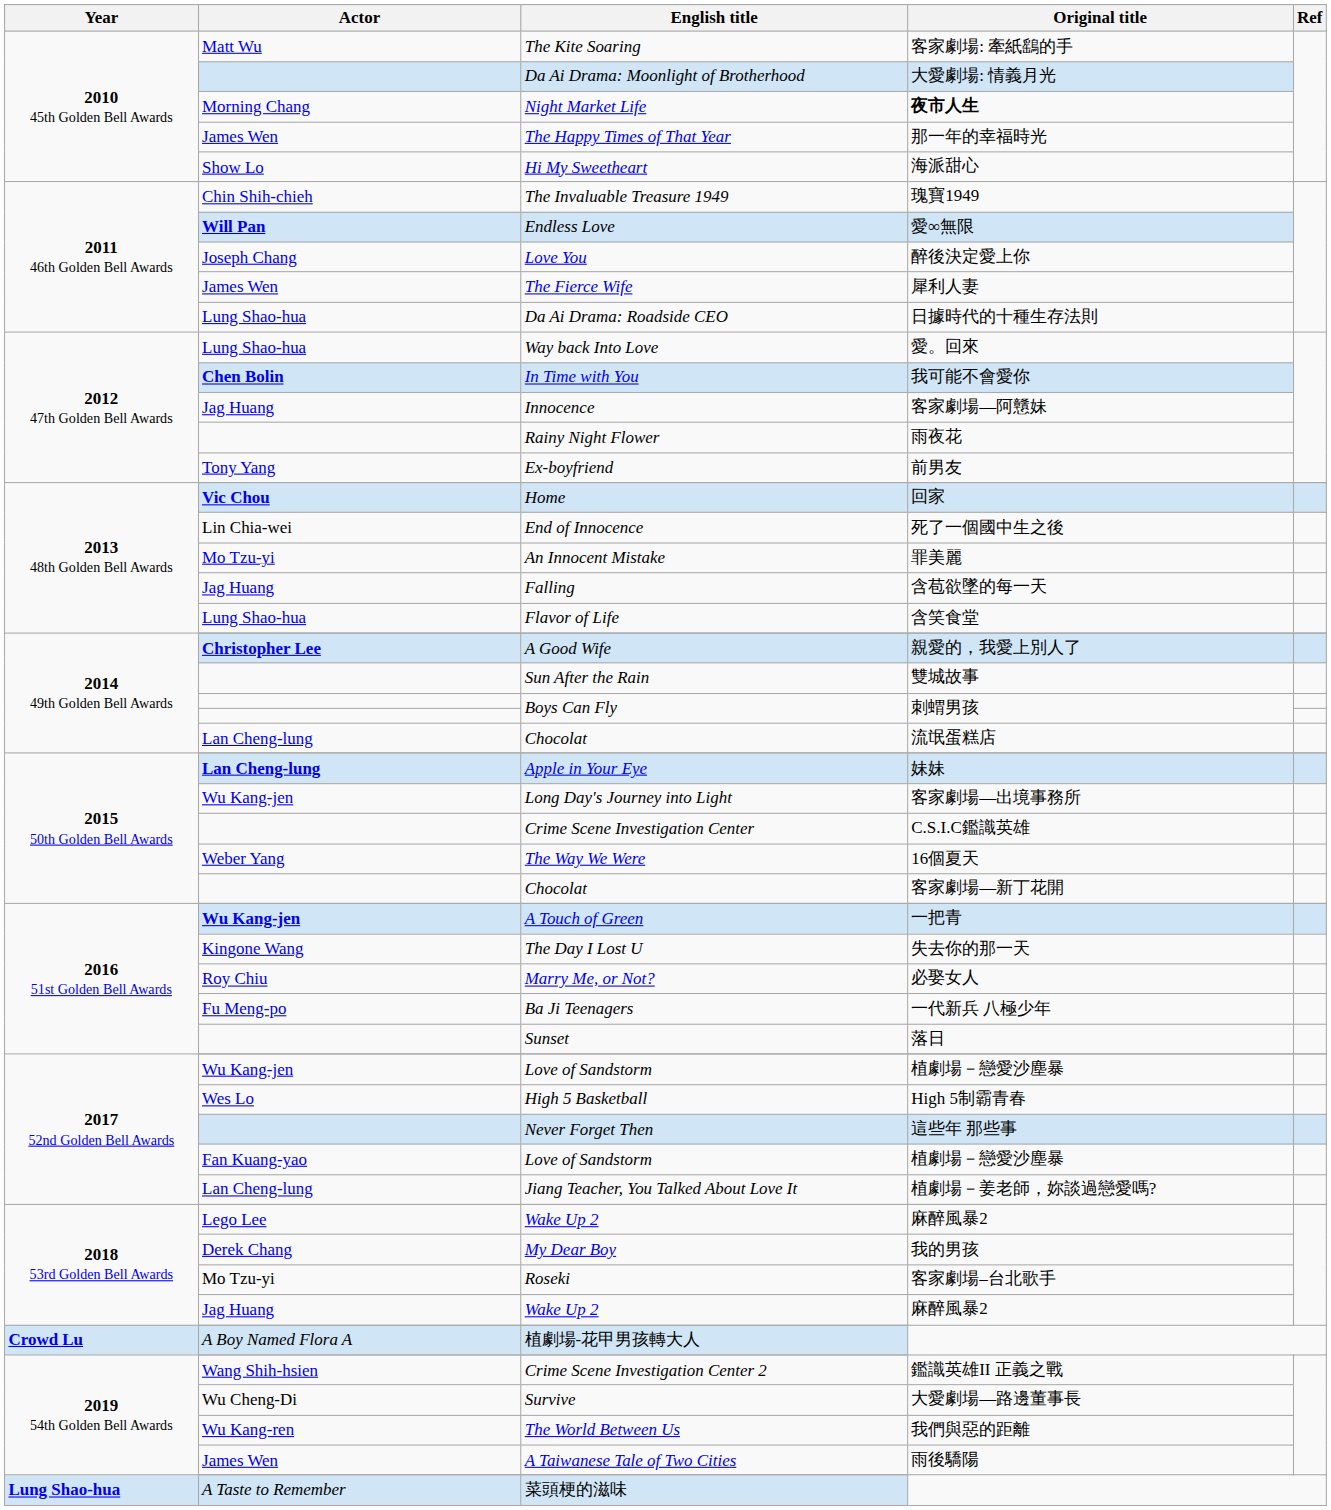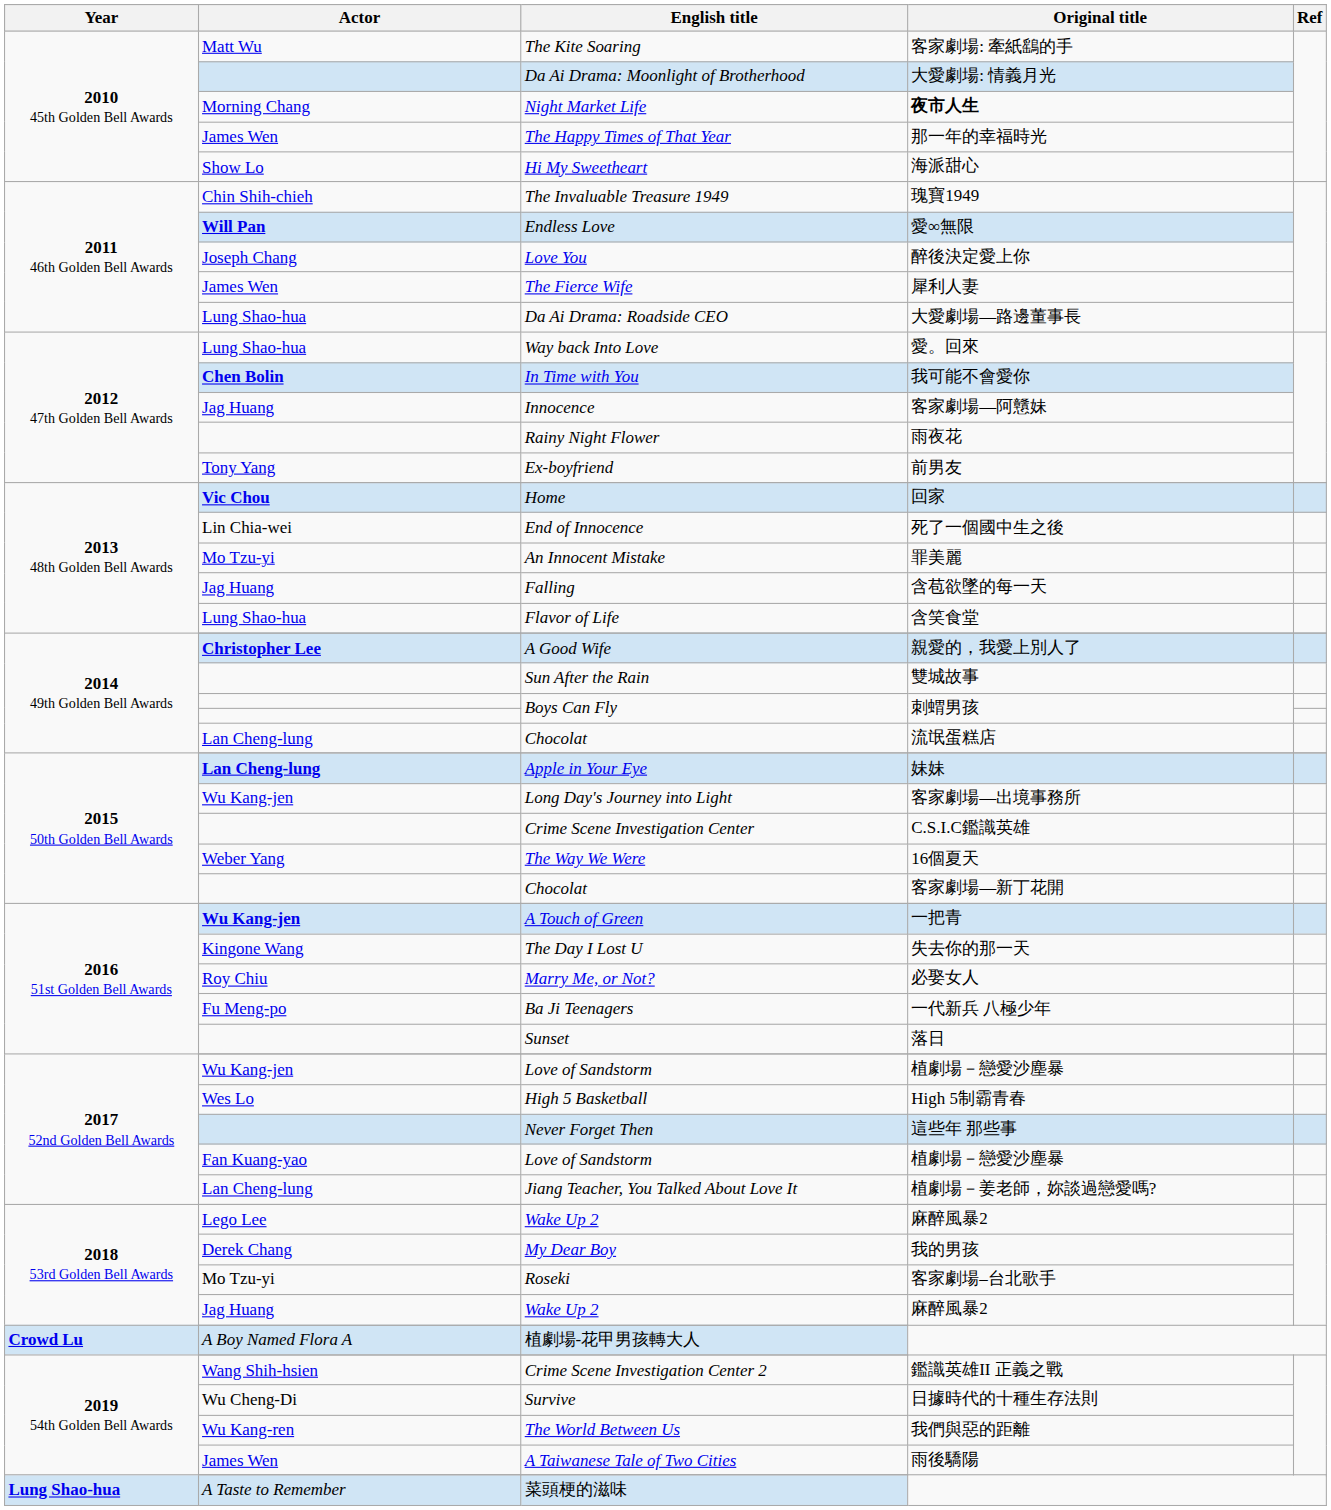 <table class="wikitable">
 <tr style="background:#bebebe;">
 <th style="width:15%;">Year</th>
 <th style="width:25%;">Actor</th>
 <th style="width:30%;">English title</th>
 <th style="width:30%;">Original title</th>
 <th style="width:2%;">Ref</th>
 </tr>
 <tr>
 <td rowspan=5 style="text-align:center"><strong>2010</strong> <br> <small>45th Golden Bell Awards</small></td>
 <td><a href='#'>Matt Wu</a></td>
 <td><em>The Kite Soaring</em></td>
 <td>客家劇場: 牽紙鷂的手</td>
 <td rowspan=5></td>
 </tr>
 <tr style="background:#d0e5f5;">
 <td><strong></strong></td>
 <td><em>Da Ai Drama: Moonlight of Brotherhood</em></td>
 <td>大愛劇場: 情義月光</td>
 </tr>
 <tr>
 <td><a href='#'>Morning Chang</a></td>
 <td><em><a href='#'>Night Market Life</a></em></td>
 <td><strong>夜市人生</strong></td>
 </tr>
 <tr>
 <td><a href='#'>James Wen</a></td>
 <td><em><a href='#'>The Happy Times of That Year</a></em></td>
 <td>那一年的幸福時光</td>
 </tr>
 <tr>
 <td><a href='#'>Show Lo</a></td>
 <td><em><a href='#'>Hi My Sweetheart</a></em></td>
 <td>海派甜心</td>
 </tr>
 <tr>
 <td rowspan=5 style="text-align:center"><strong>2011</strong> <br> <small>46th Golden Bell Awards</small></td>
 <td><a href='#'>Chin Shih-chieh</a></td>
 <td><em>The Invaluable Treasure 1949</em></td>
 <td>瑰寶1949</td>
 <td rowspan=5></td>
 </tr>
 <tr style="background:#d0e5f5;">
 <td><strong><a href='#'>Will Pan</a></strong></td>
 <td><em>Endless Love</em></td>
 <td>愛∞無限</td>
 </tr>
 <tr>
 <td><a href='#'>Joseph Chang</a></td>
 <td><em><a href='#'>Love You</a></em></td>
 <td>醉後決定愛上你</td>
 </tr>
 <tr>
 <td><a href='#'>James Wen</a></td>
 <td><em><a href='#'>The Fierce Wife</a></em></td>
 <td>犀利人妻</td>
 </tr>
 <tr>
 <td><a href='#'>Lung Shao-hua</a></td>
 <td><em>Da Ai Drama: Roadside CEO</em></td>
-<td>日據時代的十種生存法則</td>
+<td>大愛劇場—路邊董事長</td>
 </tr>
 <tr>
 <td rowspan=5 style="text-align:center"><strong>2012</strong> <br> <small>47th Golden Bell Awards</small></td>
 <td><a href='#'>Lung Shao-hua</a></td>
 <td><em>Way back Into Love</em></td>
 <td>愛。回來</td>
 <td rowspan=5></td>
 </tr>
 <tr style="background:#d0e5f5;">
 <td><strong><a href='#'>Chen Bolin</a></strong></td>
 <td><em><a href='#'>In Time with You</a></em></td>
 <td>我可能不會愛你</td>
 </tr>
 <tr>
 <td><a href='#'>Jag Huang</a></td>
 <td><em>Innocence</em></td>
 <td>客家劇場—阿戇妹</td>
 </tr>
 <tr>
 <td></td>
 <td><em>Rainy Night Flower</em></td>
 <td>雨夜花</td>
 </tr>
 <tr>
 <td><a href='#'>Tony Yang</a></td>
 <td><em>Ex-boyfriend</em></td>
 <td>前男友</td>
 </tr>
 <tr>
 <td rowspan=6 style="text-align:center"><strong>2013</strong> <br> <small>48th Golden Bell Awards</small></td>
 </tr>
 <tr style="background:#d0e5f5;">
 <td><strong><a href='#'>Vic Chou</a></strong></td>
 <td><em>Home</em></td>
 <td>回家</td>
 <td></td>
 </tr>
 <tr>
 <td>Lin Chia-wei</td>
 <td><em>End of Innocence</em></td>
 <td>死了一個國中生之後</td>
 <td></td>
 </tr>
 <tr>
 <td><a href='#'>Mo Tzu-yi</a></td>
 <td><em>An Innocent Mistake</em></td>
 <td>罪美麗</td>
 <td></td>
 </tr>
 <tr>
 <td><a href='#'>Jag Huang</a></td>
 <td><em>Falling</em></td>
 <td>含苞欲墜的每一天</td>
 <td></td>
 </tr>
 <tr>
 <td><a href='#'>Lung Shao-hua</a></td>
 <td><em>Flavor of Life</em></td>
 <td>含笑食堂</td>
 <td></td>
 </tr>
 <tr>
 <td rowspan=6 style="text-align:center"><strong>2014</strong> <br> <small>49th Golden Bell Awards</small></td>
 </tr>
 <tr style="background:#d0e5f5;">
 <td><strong><a href='#'>Christopher Lee</a></strong></td>
 <td><em>A Good Wife</em></td>
 <td>親愛的，我愛上別人了</td>
 <td></td>
 </tr>
 <tr>
 <td></td>
 <td><em>Sun After the Rain</em></td>
 <td>雙城故事</td>
 <td></td>
 </tr>
 <tr>
 <td></td>
 <td rowspan=2><em>Boys Can Fly</em></td>
 <td rowspan=2>刺蝟男孩</td>
 <td></td>
 </tr>
 <tr>
 <td></td>
 <td></td>
 </tr>
 <tr>
 <td><a href='#'>Lan Cheng-lung</a></td>
 <td><em>Chocolat</em></td>
 <td>流氓蛋糕店</td>
 <td></td>
 </tr>
 <tr>
 <td rowspan=6 style="text-align:center"><strong>2015</strong> <br> <small><a href='#'>50th Golden Bell Awards</a></small></td>
 </tr>
 <tr style="background:#d0e5f5;">
 <td><strong><a href='#'>Lan Cheng-lung</a></strong></td>
 <td><em><a href='#'>Apple in Your Eye</a></em></td>
 <td>妹妹</td>
 <td></td>
 </tr>
 <tr>
 <td><a href='#'>Wu Kang-jen</a></td>
 <td><em>Long Day's Journey into Light</em></td>
 <td>客家劇場—出境事務所</td>
 <td></td>
 </tr>
 <tr>
 <td></td>
 <td><em>Crime Scene Investigation Center</em></td>
 <td>C.S.I.C鑑識英雄</td>
 <td></td>
 </tr>
 <tr>
 <td><a href='#'>Weber Yang</a></td>
 <td><em><a href='#'>The Way We Were</a></em></td>
 <td>16個夏天</td>
 <td></td>
 </tr>
 <tr>
 <td></td>
 <td><em>Chocolat</em></td>
 <td>客家劇場—新丁花開</td>
 <td></td>
 </tr>
 <tr>
 <td rowspan=6 style="text-align:center"><strong>2016</strong> <br> <small><a href='#'>51st Golden Bell Awards</a></small></td>
 </tr>
 <tr style="background:#d0e5f5;">
 <td><strong><a href='#'>Wu Kang-jen</a></strong></td>
 <td><em><a href='#'>A Touch of Green</a></em></td>
 <td>一把青</td>
 <td></td>
 </tr>
 <tr>
 <td><a href='#'>Kingone Wang</a></td>
 <td><em>The Day I Lost U</em></td>
 <td>失去你的那一天</td>
 <td></td>
 </tr>
 <tr>
 <td><a href='#'>Roy Chiu</a></td>
 <td><em><a href='#'>Marry Me, or Not?</a></em></td>
 <td>必娶女人</td>
 <td></td>
 </tr>
 <tr>
 <td><a href='#'>Fu Meng-po</a></td>
 <td><em>Ba Ji Teenagers</em></td>
 <td>一代新兵 八極少年</td>
 <td></td>
 </tr>
 <tr>
 <td></td>
 <td><em>Sunset</em></td>
 <td>落日</td>
 <td></td>
 </tr>
 <tr>
 <td rowspan=6 style="text-align:center"><strong>2017</strong> <br> <small><a href='#'>52nd Golden Bell Awards</a></small></td>
 </tr>
 <tr>
 <td><a href='#'>Wu Kang-jen</a></td>
 <td><em>Love of Sandstorm</em></td>
 <td>植劇場－戀愛沙塵暴</td>
 <td></td>
 </tr>
 <tr>
 <td><a href='#'>Wes Lo</a></td>
 <td><em>High 5 Basketball</em></td>
 <td>High 5制霸青春</td>
 <td></td>
 </tr>
 <tr style="background:#d0e5f5;">
 <td><strong></strong></td>
 <td><em>Never Forget Then</em></td>
 <td>這些年 那些事</td>
 <td></td>
 </tr>
 <tr>
 <td><a href='#'>Fan Kuang-yao</a></td>
 <td><em>Love of Sandstorm</em></td>
 <td>植劇場－戀愛沙塵暴</td>
 <td></td>
 </tr>
 <tr>
 <td><a href='#'>Lan Cheng-lung</a></td>
 <td><em>Jiang Teacher, You Talked About Love It</em></td>
 <td>植劇場－姜老師，妳談過戀愛嗎?</td>
 <td></td>
 </tr>
 <tr>
 <td rowspan=6 style="text-align:center"><strong>2018</strong> <br> <small><a href='#'>53rd Golden Bell Awards</a></small></td>
 </tr>
 <tr>
 <td><a href='#'>Lego Lee</a></td>
 <td><em><a href='#'>Wake Up 2</a></em></td>
 <td>麻醉風暴2</td>
 <td rowspan=5></td>
 </tr>
 <tr>
 <td><a href='#'>Derek Chang</a></td>
 <td><em><a href='#'>My Dear Boy</a></em></td>
 <td>我的男孩</td>
 </tr>
 <tr>
 <td>Mo Tzu-yi</td>
 <td><em>Roseki</em></td>
 <td>客家劇場–台北歌手</td>
 </tr>
 <tr>
 <td><a href='#'>Jag Huang</a></td>
 <td><em><a href='#'>Wake Up 2</a></em></td>
 <td>麻醉風暴2</td>
 </tr>
 <tr>
 </tr>
 <tr style="background:#d0e5f5;">
 <td><strong><a href='#'>Crowd Lu</a></strong></td>
 <td><em>A Boy Named Flora A</em></td>
 <td>植劇場-花甲男孩轉大人</td>
 </tr>
 <tr>
 <td rowspan=6 style="text-align:center"><strong>2019</strong> <br> <small>54th Golden Bell Awards</small></td>
 </tr>
 <tr>
 <td><a href='#'>Wang Shih-hsien</a></td>
 <td><em>Crime Scene Investigation Center 2</em></td>
 <td>鑑識英雄II 正義之戰</td>
 <td rowspan=5></td>
 </tr>
 <tr>
 <td>Wu Cheng-Di</td>
 <td><em>Survive	</em></td>
-<td>大愛劇場—路邊董事長</td>
+<td>日據時代的十種生存法則</td>
 </tr>
 <tr>
 <td><a href='#'>Wu Kang-ren</a></td>
 <td><em><a href='#'>The World Between Us</a></em></td>
 <td>我們與惡的距離</td>
 </tr>
 <tr>
 <td><a href='#'>James Wen</a></td>
 <td><em><a href='#'>A Taiwanese Tale of Two Cities</a></em></td>
 <td>雨後驕陽</td>
 </tr>
 <tr>
 </tr>
 <tr style="background:#d0e5f5;">
 <td><strong><a href='#'>Lung Shao-hua</a></strong></td>
 <td><em>A Taste to Remember</em></td>
 <td>菜頭梗的滋味</td>
 </tr>
 </table>
